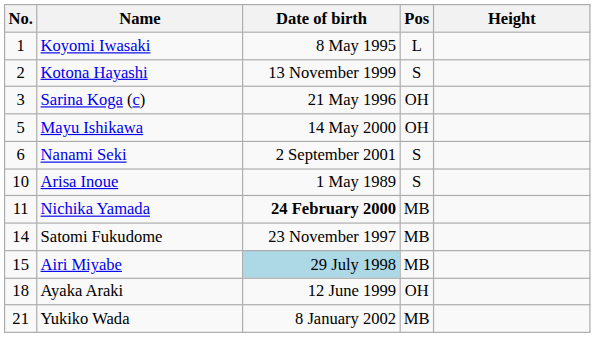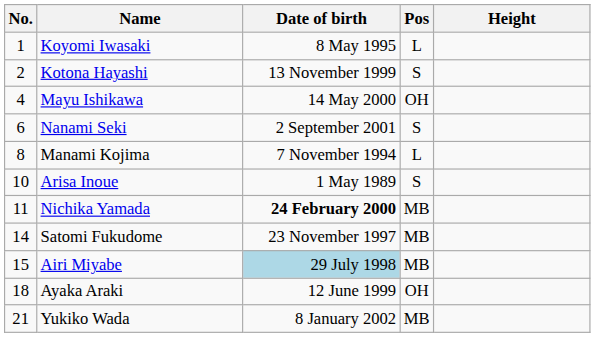 <table class="wikitable sortable" style="font-size:90%; text-align:center;">
 <tr>
 <th>No.</th>
 <th style="width:12em">Name</th>
 <th style="width:9em">Date of birth</th>
 <th>Pos</th>
 <th style="width:9em">Height</th>
 </tr>
 <tr>
 <td>1</td>
 <td align=left><a href='#'>Koyomi Iwasaki</a></td>
 <td align=right>8 May 1995</td>
 <td align=center>L</td>
 <td></td>
 </tr>
 <tr>
 <td>2</td>
 <td align=left><a href='#'>Kotona Hayashi</a></td>
 <td align=right>13 November 1999</td>
 <td align=center>S</td>
 <td></td>
 </tr>
 <tr>
-<td>3</td>
-<td align=left><a href='#'>Sarina Koga</a> (<a href='#'>c</a>)</td>
-<td align=right>21 May 1996</td>
-<td align=center>OH</td>
-<td></td>
-</tr>
-<tr>
-<td>5</td>
+<td>4</td>
 <td align=left><a href='#'>Mayu Ishikawa</a></td>
 <td align=right>14 May 2000</td>
 <td align=center>OH</td>
 <td></td>
 </tr>
 <tr>
 <td>6</td>
 <td align=left><a href='#'>Nanami Seki</a></td>
 <td align=right>2 September 2001</td>
 <td align=center>S</td>
+<td></td>
+</tr>
+<tr>
+<td>8</td>
+<td align=left>Manami Kojima</td>
+<td align=right>7 November 1994</td>
+<td align=center>L</td>
 <td></td>
 </tr>
 <tr>
 <td>10</td>
 <td align=left><a href='#'>Arisa Inoue</a></td>
 <td align=right>1 May 1989</td>
 <td align=center>S</td>
 <td></td>
 </tr>
 <tr>
 <td>11</td>
 <td align=left><a href='#'>Nichika Yamada</a></td>
 <td align=right><strong>24 February 2000</strong></td>
 <td align=center>MB</td>
 <td></td>
 </tr>
 <tr>
 <td>14</td>
 <td align=left>Satomi Fukudome</td>
 <td align=right>23 November 1997</td>
 <td align=center>MB</td>
 <td></td>
 </tr>
 <tr>
 <td>15</td>
 <td align=left><a href='#'>Airi Miyabe</a></td>
 <td align=right style="background: lightblue;">29 July 1998</td>
 <td align=center>MB</td>
 <td></td>
 </tr>
 <tr>
 <td>18</td>
 <td align=left>Ayaka Araki</td>
 <td align=right>12 June 1999</td>
 <td align=center>OH</td>
 <td></td>
 </tr>
 <tr>
 <td>21</td>
 <td align=left>Yukiko Wada</td>
 <td align=right>8 January 2002</td>
 <td align=center>MB</td>
 <td></td>
 </tr>
 </table>
